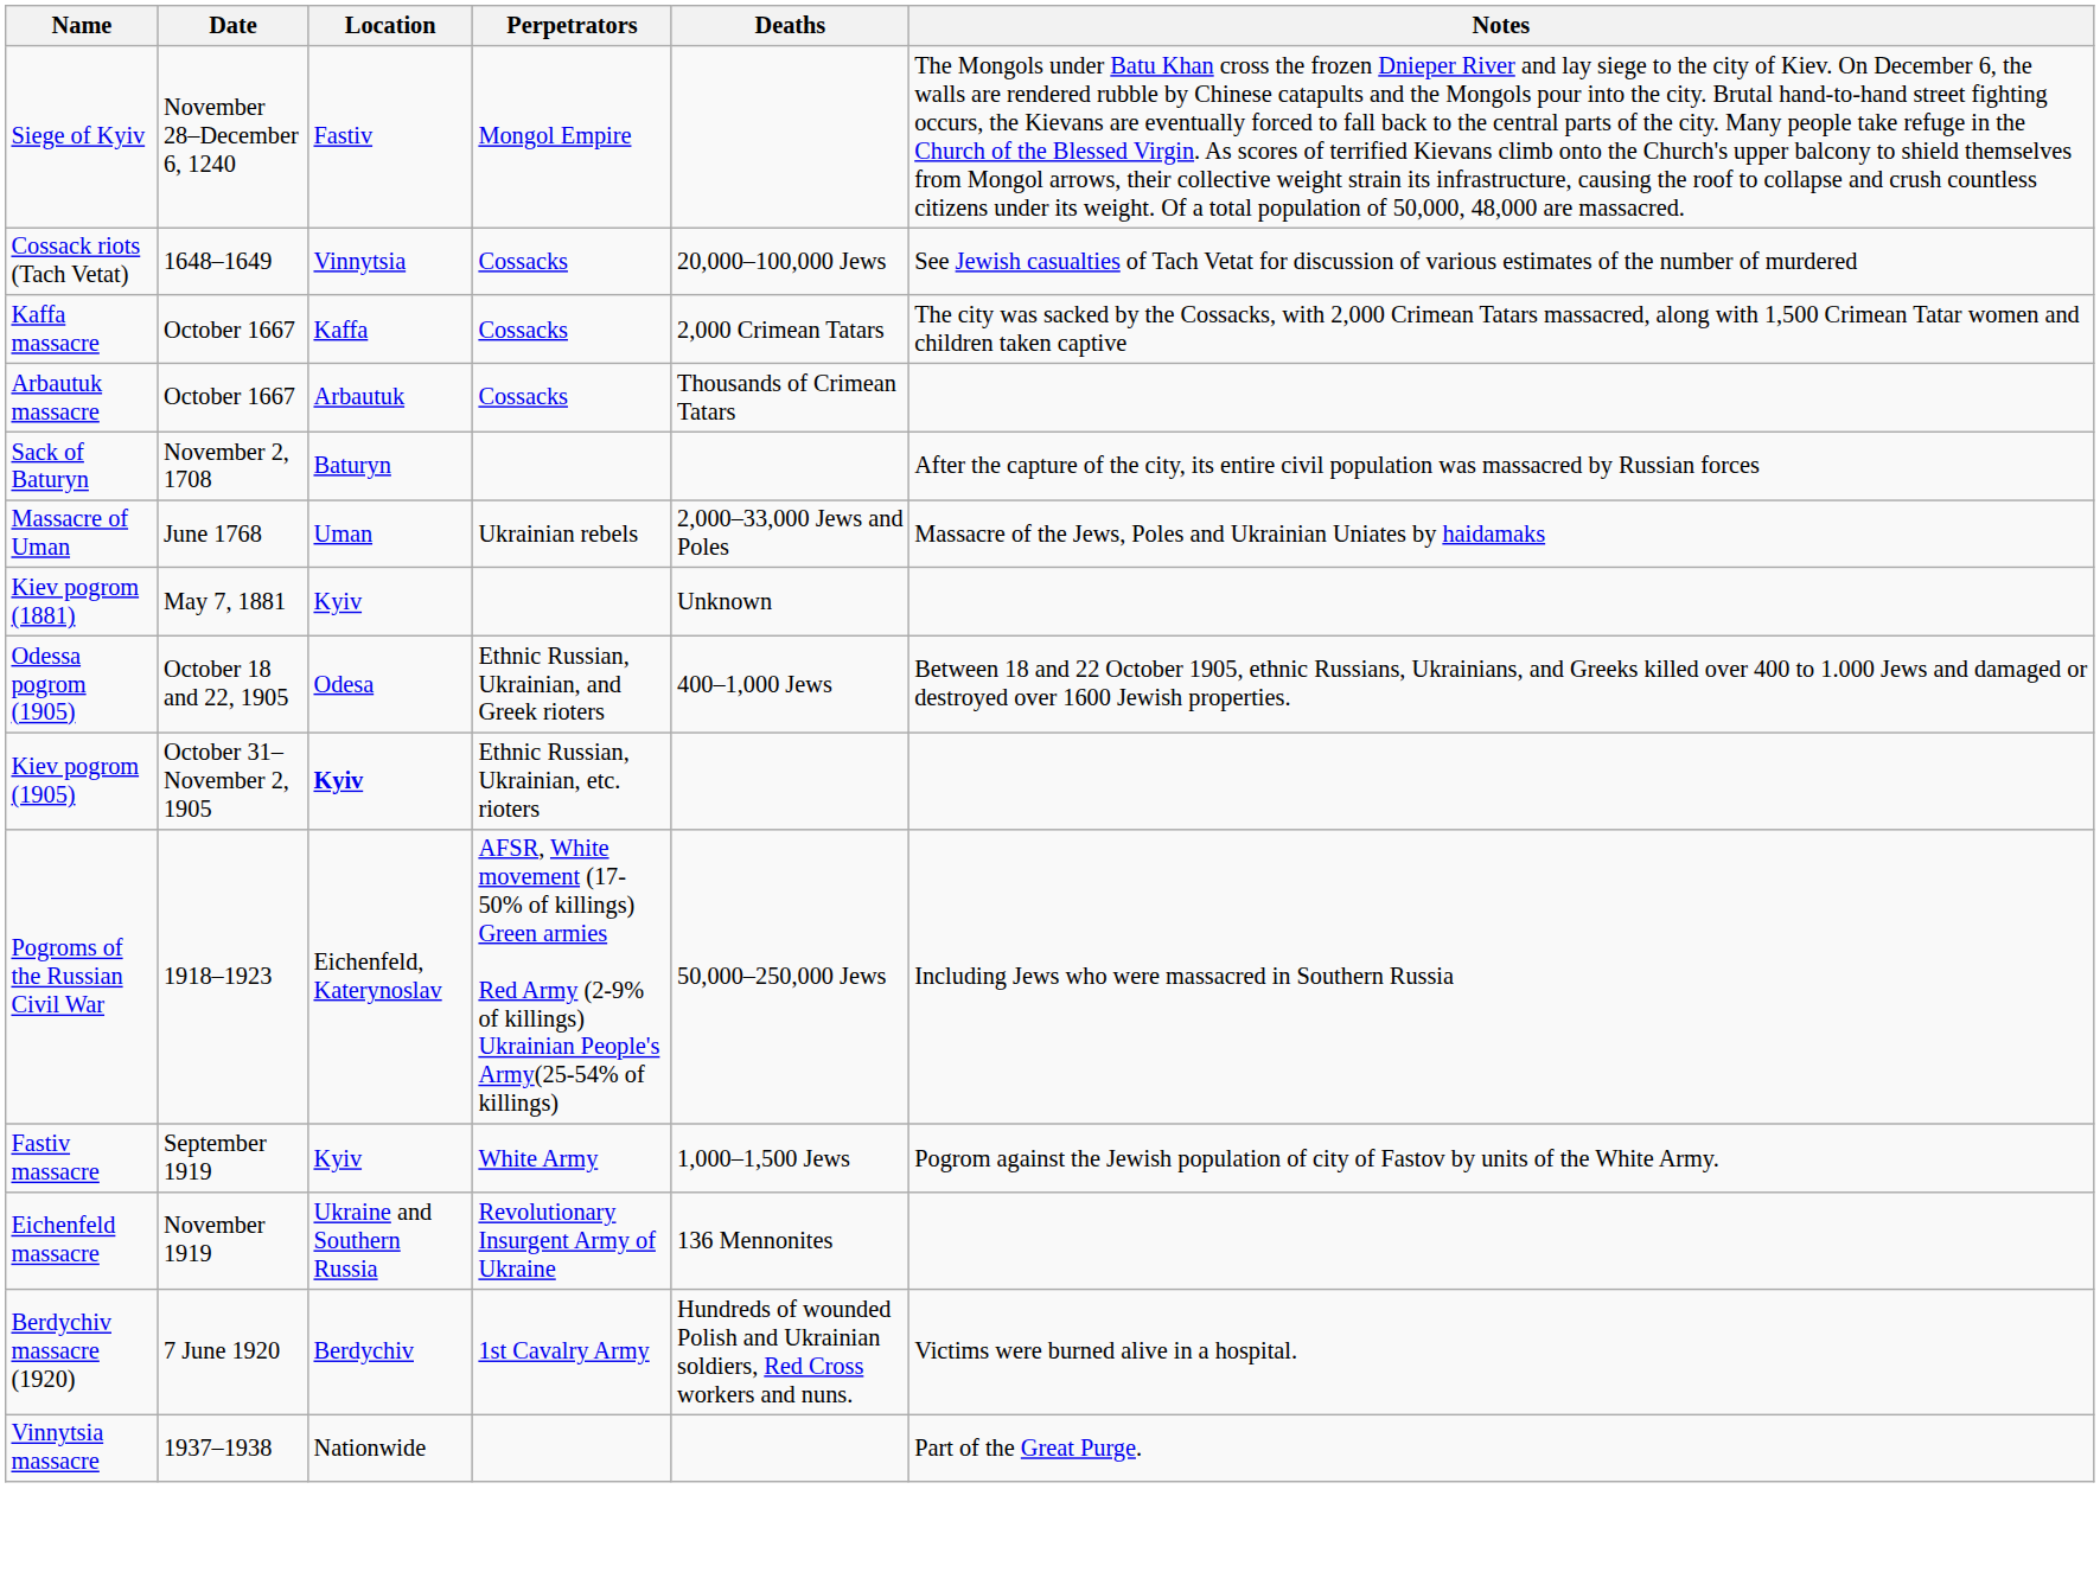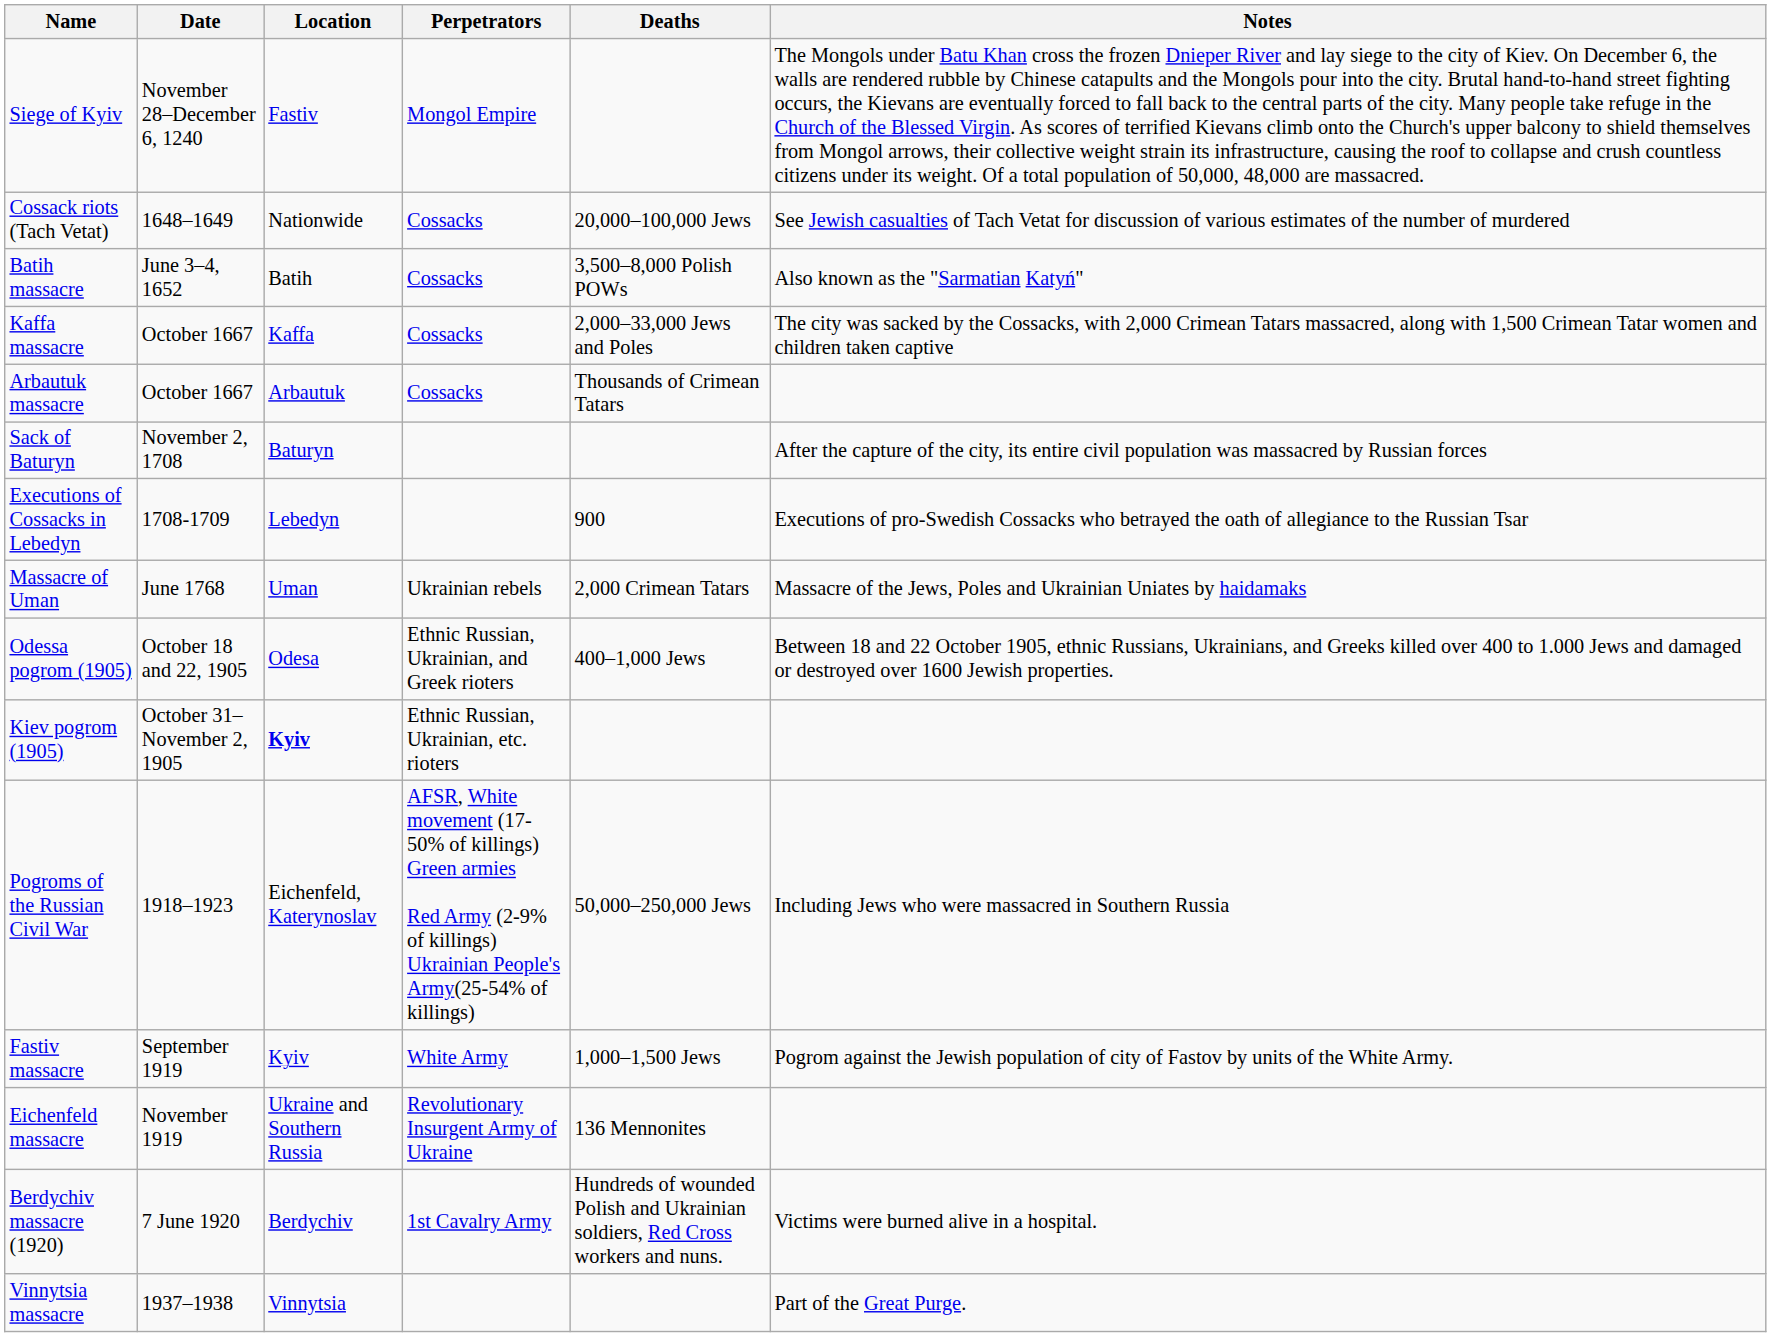 <table class="sortable wikitable" style="font-size:90%">
 <tr>
 <th scope="col">Name</th>
 <th scope="col">Date</th>
 <th scope="col">Location</th>
 <th scope="col">Perpetrators</th>
 <th scope="col">Deaths</th>
 <th scope="col">Notes</th>
 </tr>
 <tr>
 <td scope="row"><a href='#'>Siege of Kyiv</a></td>
 <td>November 28–December 6, 1240</td>
 <td><a href='#'>Fastiv</a></td>
 <td> <a href='#'>Mongol Empire</a></td>
 <td></td>
 <td>The Mongols under <a href='#'>Batu Khan</a> cross the frozen <a href='#'>Dnieper River</a> and lay siege to the city of Kiev. On December 6, the walls are rendered rubble by Chinese catapults and the Mongols pour into the city. Brutal hand-to-hand street fighting occurs, the Kievans are eventually forced to fall back to the central parts of the city. Many people take refuge in the <a href='#'>Church of the Blessed Virgin</a>. As scores of terrified Kievans climb onto the Church's upper balcony to shield themselves from Mongol arrows, their collective weight strain its infrastructure, causing the roof to collapse and crush countless citizens under its weight. Of a total population of 50,000, 48,000 are massacred.</td>
 </tr>
 <tr>
 <td scope="row"><a href='#'>Cossack riots</a> (Tach Vetat)</td>
 <td>1648–1649</td>
-<td><a href='#'>Vinnytsia</a></td>
+<td>Nationwide</td>
 <td> <a href='#'>Cossacks</a></td>
 <td>20,000–100,000  Jews</td>
 <td>See <a href='#'>Jewish casualties</a> of Tach Vetat for discussion of various estimates of the number of murdered</td>
+</tr>
+<tr>
+<td scope="row"><a href='#'>Batih massacre</a></td>
+<td>June 3–4, 1652</td>
+<td>Batih</td>
+<td> <a href='#'>Cossacks</a></td>
+<td>3,500–8,000 Polish POWs</td>
+<td>Also known as the "<a href='#'>Sarmatian</a> <a href='#'>Katyń</a>"</td>
 </tr>
 <tr>
 <td scope="row"><a href='#'>Kaffa massacre</a></td>
 <td>October 1667</td>
 <td><a href='#'>Kaffa</a></td>
 <td> <a href='#'>Cossacks</a></td>
-<td>2,000 Crimean Tatars</td>
+<td>2,000–33,000 Jews and Poles</td>
 <td>The city was sacked by the Cossacks, with 2,000 Crimean Tatars massacred, along with 1,500 Crimean Tatar women and children taken captive</td>
 </tr>
 <tr>
 <td scope="row"><a href='#'>Arbautuk massacre</a></td>
 <td>October 1667</td>
 <td><a href='#'>Arbautuk</a></td>
 <td> <a href='#'>Cossacks</a></td>
 <td>Thousands of Crimean Tatars</td>
 </tr>
 <tr>
 <td scope="row"><a href='#'>Sack of Baturyn</a></td>
 <td>November 2, 1708</td>
 <td><a href='#'>Baturyn</a></td>
 <td></td>
 <td></td>
 <td>After the capture of the city, its entire civil population was massacred by Russian forces</td>
 </tr>
 <tr>
+<td scope="row"><a href='#'>Executions of Cossacks in Lebedyn</a></td>
+<td>1708-1709</td>
+<td><a href='#'>Lebedyn</a></td>
+<td></td>
+<td>900</td>
+<td>Executions of pro-Swedish Cossacks who betrayed the oath of allegiance to the Russian Tsar</td>
+</tr>
+<tr>
 <td scope="row"><a href='#'>Massacre of Uman</a></td>
 <td>June 1768</td>
 <td><a href='#'>Uman</a></td>
 <td>Ukrainian rebels</td>
-<td>2,000–33,000 Jews and Poles</td>
+<td>2,000 Crimean Tatars</td>
 <td>Massacre of the Jews, Poles and Ukrainian Uniates by <a href='#'>haidamaks</a></td>
-</tr>
-<tr>
-<td scope="row"><a href='#'>Kiev pogrom (1881)</a></td>
-<td>May 7, 1881</td>
-<td><a href='#'>Kyiv</a></td>
-<td></td>
-<td>Unknown</td>
-<td></td>
 </tr>
 <tr>
 <td scope="row"><a href='#'>Odessa pogrom (1905)</a></td>
 <td>October 18 and 22, 1905</td>
 <td><a href='#'>Odesa</a></td>
 <td>Ethnic Russian, Ukrainian, and Greek rioters</td>
 <td>400–1,000 Jews</td>
 <td>Between 18 and 22 October 1905, ethnic Russians, Ukrainians, and Greeks killed over 400 to 1.000 Jews and damaged or destroyed over 1600 Jewish properties.</td>
 </tr>
 <tr>
 <td scope="row"><a href='#'>Kiev pogrom (1905)</a></td>
 <td>October 31–November 2, 1905</td>
 <td><strong><a href='#'>Kyiv</a></strong></td>
 <td>Ethnic Russian, Ukrainian, etc. rioters</td>
 <td></td>
 <td></td>
 </tr>
 <tr>
 <td scope="row"><a href='#'>Pogroms of the Russian Civil War</a></td>
 <td>1918–1923</td>
 <td>Eichenfeld, <a href='#'>Katerynoslav</a></td>
 <td> <a href='#'>AFSR</a>, <a href='#'>White movement</a> (17-50% of killings)<br> <a href='#'>Green armies</a><br><br> <a href='#'>Red Army</a> (2-9% of killings)<br> <a href='#'>Ukrainian People's Army</a>(25-54% of killings)</td>
 <td>50,000–250,000 Jews</td>
 <td>Including Jews who were massacred in Southern Russia</td>
 </tr>
 <tr>
 <td scope="row"><a href='#'>Fastiv massacre</a></td>
 <td>September 1919</td>
 <td><a href='#'>Kyiv</a></td>
 <td> <a href='#'>White Army</a></td>
 <td>1,000–1,500 Jews</td>
 <td>Pogrom against the Jewish population of city of Fastov by units of the White Army.</td>
 </tr>
 <tr>
 <td scope="row"><a href='#'>Eichenfeld massacre</a></td>
 <td>November 1919</td>
 <td><a href='#'>Ukraine</a> and <a href='#'>Southern Russia</a></td>
 <td> <a href='#'>Revolutionary Insurgent Army of Ukraine</a></td>
 <td>136 Mennonites</td>
 <td></td>
 </tr>
 <tr>
 <td scope="row"><a href='#'>Berdychiv massacre</a> (1920)</td>
 <td>7 June 1920</td>
 <td><a href='#'>Berdychiv</a></td>
 <td> <a href='#'>1st Cavalry Army</a></td>
 <td>Hundreds of wounded Polish and Ukrainian soldiers, <a href='#'>Red Cross</a> workers and nuns.</td>
 <td>Victims were burned alive in a hospital.</td>
 </tr>
 <tr>
 <td scope="row"><a href='#'>Vinnytsia massacre</a></td>
 <td>1937–1938</td>
-<td>Nationwide</td>
+<td><a href='#'>Vinnytsia</a></td>
 <td></td>
 <td></td>
 <td>Part of the <a href='#'>Great Purge</a>.</td>
 </tr>
 </table>
